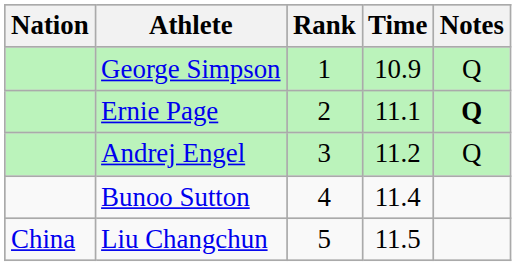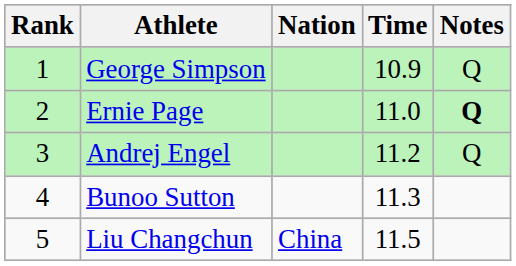 <table class="wikitable sortable" style="text-align:center">
 <tr>
+<th>Rank</th>
+<th>Athlete</th>
 <th>Nation</th>
-<th>Athlete</th>
-<th>Rank</th>
 <th>Time</th>
 <th>Notes</th>
 </tr>
 <tr bgcolor=bbf3bb>
+<td>1</td>
+<td align=left><a href='#'>George Simpson</a></td>
 <td align=left></td>
-<td align=left><a href='#'>George Simpson</a></td>
-<td>1</td>
 <td>10.9</td>
 <td>Q</td>
 </tr>
 <tr bgcolor=bbf3bb>
+<td>2</td>
+<td align=left><a href='#'>Ernie Page</a></td>
 <td align=left></td>
-<td align=left><a href='#'>Ernie Page</a></td>
-<td>2</td>
-<td>11.1</td>
+<td>11.0</td>
 <td><strong>Q</strong></td>
 </tr>
 <tr bgcolor=bbf3bb>
+<td>3</td>
+<td align=left><a href='#'>Andrej Engel</a></td>
 <td align=left></td>
-<td align=left><a href='#'>Andrej Engel</a></td>
-<td>3</td>
 <td>11.2</td>
 <td>Q</td>
 </tr>
 <tr>
+<td>4</td>
+<td align=left><a href='#'>Bunoo Sutton</a></td>
 <td align=left></td>
-<td align=left><a href='#'>Bunoo Sutton</a></td>
-<td>4</td>
-<td>11.4</td>
+<td>11.3</td>
 <td></td>
 </tr>
 <tr>
+<td>5</td>
+<td align=left><a href='#'>Liu Changchun</a></td>
 <td align=left> <a href='#'>China</a></td>
-<td align=left><a href='#'>Liu Changchun</a></td>
-<td>5</td>
 <td>11.5</td>
 <td></td>
 </tr>
 </table>
